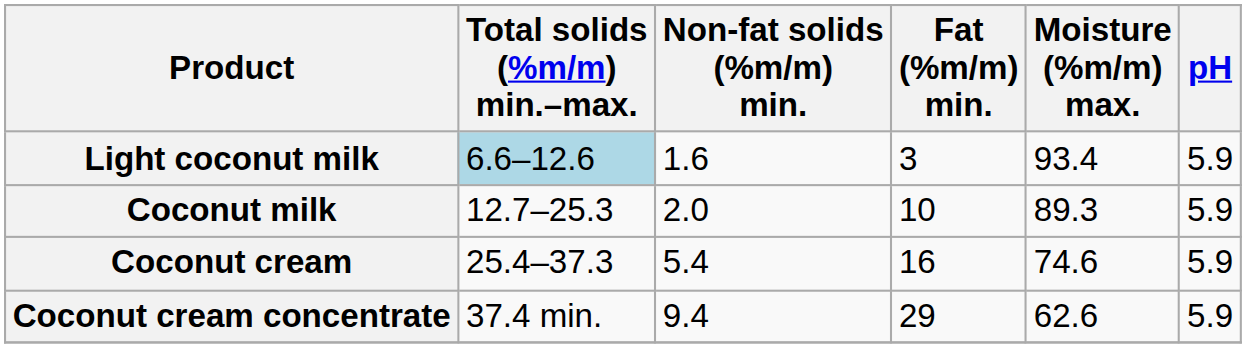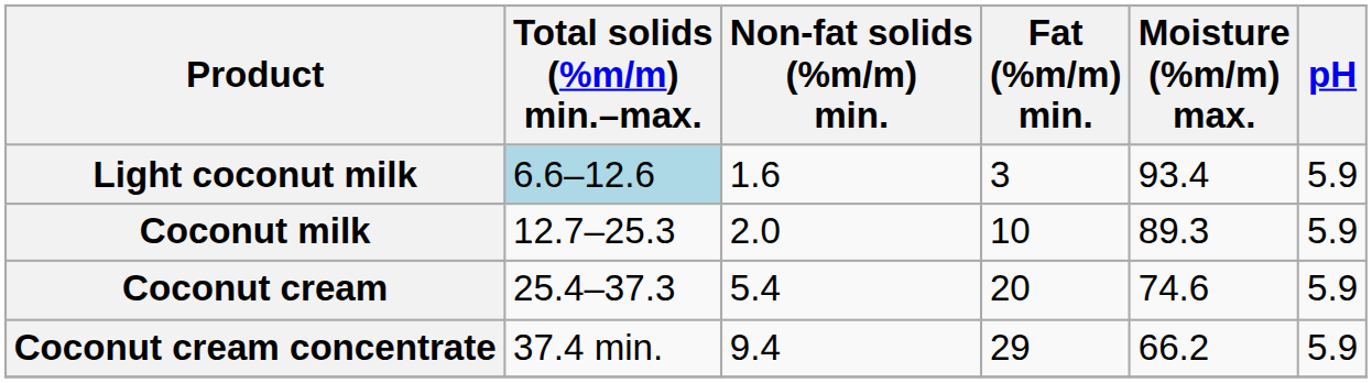 <table class="wikitable">
 <tr>
 <th>Product</th>
 <th>Total solids<br>(<a href='#'>%m/m</a>)<br>min.–max.</th>
 <th>Non-fat solids<br>(%m/m)<br>min.</th>
 <th>Fat<br>(%m/m)<br>min.</th>
 <th>Moisture<br>(%m/m)<br>max.</th>
 <th><a href='#'>pH</a></th>
 </tr>
 <tr>
 <th>Light coconut milk</th>
 <td style="background: lightblue;">6.6–12.6</td>
 <td>1.6</td>
 <td>3</td>
 <td>93.4</td>
 <td>5.9</td>
 </tr>
 <tr>
 <th>Coconut milk</th>
 <td>12.7–25.3</td>
 <td>2.0</td>
 <td>10</td>
 <td>89.3</td>
 <td>5.9</td>
 </tr>
 <tr>
 <th>Coconut cream</th>
 <td>25.4–37.3</td>
 <td>5.4</td>
-<td>16</td>
+<td>20</td>
 <td>74.6</td>
 <td>5.9</td>
 </tr>
 <tr>
 <th>Coconut cream concentrate</th>
 <td>37.4 min.</td>
 <td>9.4</td>
 <td>29</td>
-<td>62.6</td>
+<td>66.2</td>
 <td>5.9</td>
 </tr>
 <tr>
 </tr>
 </table>
